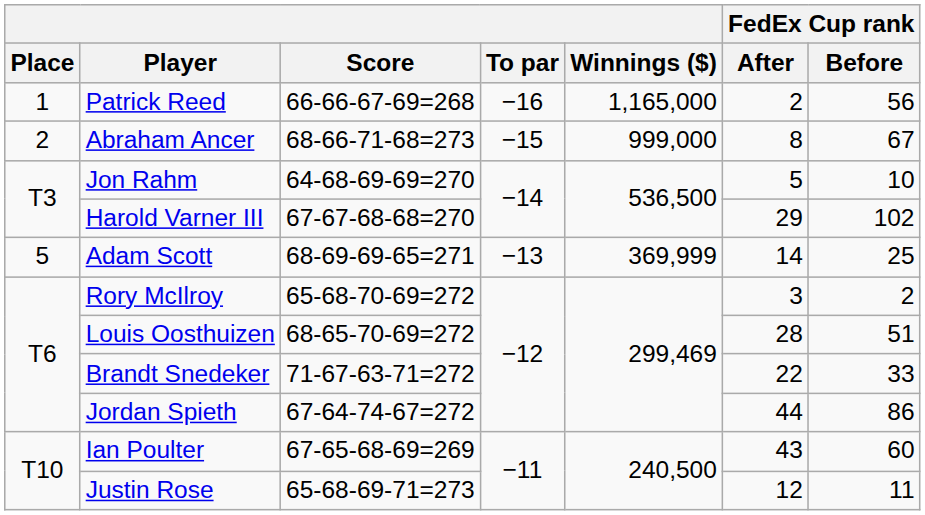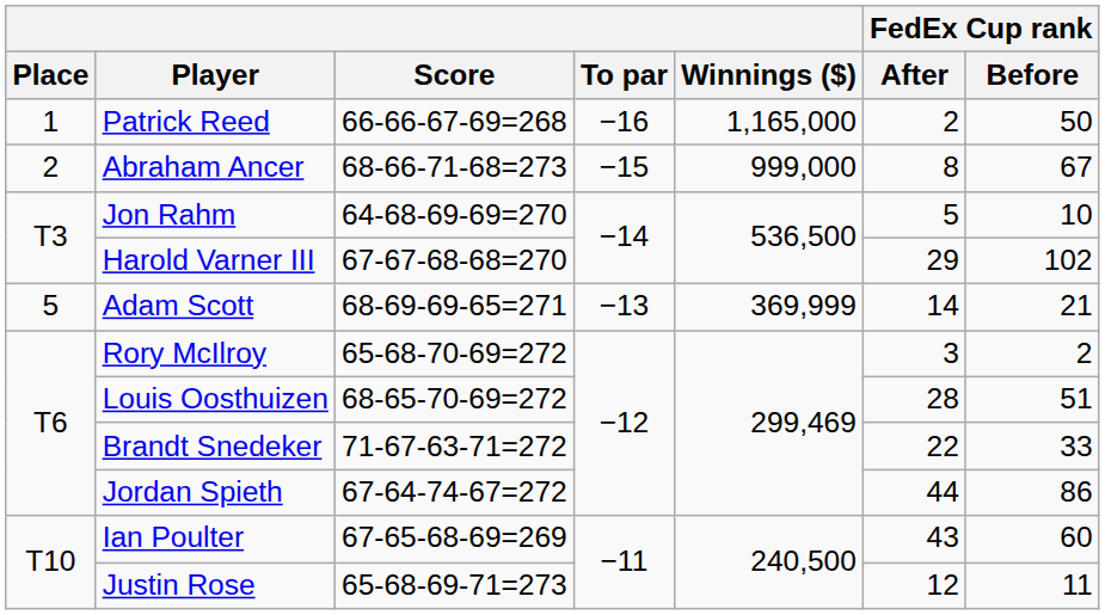 <table class=wikitable>
 <tr>
 <th colspan=5></th>
 <th colspan=2>FedEx Cup rank</th>
 </tr>
 <tr>
 <th>Place</th>
 <th>Player</th>
 <th>Score</th>
 <th>To par</th>
 <th>Winnings ($)</th>
 <th>After</th>
 <th>Before</th>
 </tr>
 <tr>
 <td align=center>1</td>
 <td> <a href='#'>Patrick Reed</a></td>
 <td>66-66-67-69=268</td>
 <td align=center>−16</td>
 <td align=right>1,165,000</td>
 <td align=right>2</td>
-<td align=right>56</td>
+<td align=right>50</td>
 </tr>
 <tr>
 <td align=center>2</td>
 <td> <a href='#'>Abraham Ancer</a></td>
 <td>68-66-71-68=273</td>
 <td align=center>−15</td>
 <td align=right>999,000</td>
 <td align=right>8</td>
 <td align=right>67</td>
 </tr>
 <tr>
 <td rowspan=2 align=center>T3</td>
 <td> <a href='#'>Jon Rahm</a></td>
 <td>64-68-69-69=270</td>
 <td rowspan=2 align=center>−14</td>
 <td rowspan=2 align=right>536,500</td>
 <td align=right>5</td>
 <td align=right>10</td>
 </tr>
 <tr>
 <td> <a href='#'>Harold Varner III</a></td>
 <td>67-67-68-68=270</td>
 <td align=right>29</td>
 <td align=right>102</td>
 </tr>
 <tr>
 <td align=center>5</td>
 <td> <a href='#'>Adam Scott</a></td>
 <td>68-69-69-65=271</td>
 <td align=center>−13</td>
 <td align=right>369,999</td>
 <td align=right>14</td>
-<td align=right>25</td>
+<td align=right>21</td>
 </tr>
 <tr>
 <td rowspan=4 align=center>T6</td>
 <td> <a href='#'>Rory McIlroy</a></td>
 <td>65-68-70-69=272</td>
 <td rowspan=4 align=center>−12</td>
 <td rowspan=4 align=right>299,469</td>
 <td align=right>3</td>
 <td align=right>2</td>
 </tr>
 <tr>
 <td> <a href='#'>Louis Oosthuizen</a></td>
 <td>68-65-70-69=272</td>
 <td align=right>28</td>
 <td align=right>51</td>
 </tr>
 <tr>
 <td> <a href='#'>Brandt Snedeker</a></td>
 <td>71-67-63-71=272</td>
 <td align=right>22</td>
 <td align=right>33</td>
 </tr>
 <tr>
 <td> <a href='#'>Jordan Spieth</a></td>
 <td>67-64-74-67=272</td>
 <td align=right>44</td>
 <td align=right>86</td>
 </tr>
 <tr>
 <td rowspan=2 align=center>T10</td>
 <td> <a href='#'>Ian Poulter</a></td>
 <td>67-65-68-69=269</td>
 <td rowspan=2 align=center>−11</td>
 <td rowspan=2 align=right>240,500</td>
 <td align=right>43</td>
 <td align=right>60</td>
 </tr>
 <tr>
 <td> <a href='#'>Justin Rose</a></td>
 <td>65-68-69-71=273</td>
 <td align=right>12</td>
 <td align=right>11</td>
 </tr>
 </table>
